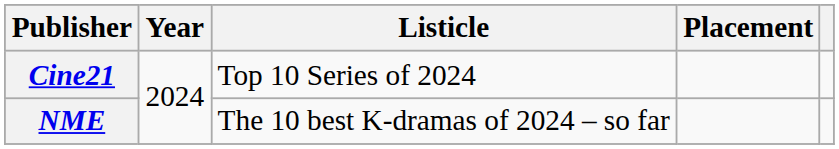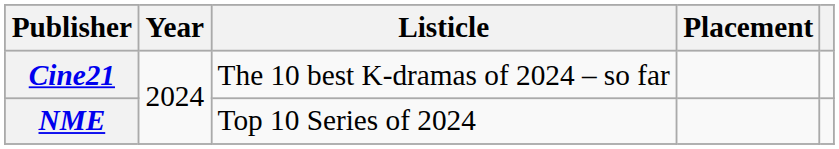 <table class="wikitable plainrowheaders sortable" style="text-align:center">
 <tr>
 <th scope="col">Publisher</th>
 <th scope="col">Year</th>
 <th scope="col">Listicle</th>
 <th scope="col">Placement</th>
 <th scope="col" class="unsortable"></th>
 </tr>
 <tr>
 <th scope="row"><em><a href='#'>Cine21</a></em></th>
 <td rowspan="2">2024</td>
-<td style="text-align:left">Top 10 Series of 2024</td>
+<td style="text-align:left">The 10 best K-dramas of 2024 – so far</td>
 <td></td>
 <td></td>
 </tr>
 <tr>
 <th scope="row"><em><a href='#'>NME</a></em></th>
-<td style="text-align:left">The 10 best K-dramas of 2024 – so far</td>
+<td style="text-align:left">Top 10 Series of 2024</td>
 <td></td>
 <td></td>
 </tr>
 </table>
